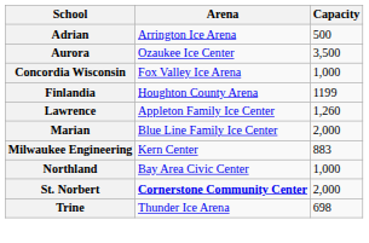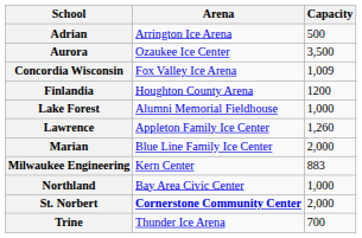 <table class="wikitable plainrowheaders">
 <tr>
 <th scope="col">School</th>
 <th scope="col">Arena</th>
 <th scope="col">Capacity</th>
 </tr>
 <tr>
 <th scope="row">Adrian</th>
 <td><a href='#'>Arrington Ice Arena</a></td>
 <td>500</td>
 </tr>
 <tr>
 <th scope="row">Aurora</th>
 <td><a href='#'>Ozaukee Ice Center</a></td>
 <td>3,500</td>
 </tr>
 <tr>
 <th scope="row">Concordia Wisconsin</th>
 <td><a href='#'>Fox Valley Ice Arena</a></td>
-<td>1,000</td>
+<td>1,009</td>
 </tr>
 <tr>
 <th scope="row">Finlandia</th>
 <td><a href='#'>Houghton County Arena</a></td>
-<td>1199</td>
+<td>1200</td>
+</tr>
+<tr>
+<th scope="row">Lake Forest</th>
+<td><a href='#'>Alumni Memorial Fieldhouse</a></td>
+<td>1,000</td>
 </tr>
 <tr>
 <th scope="row">Lawrence</th>
 <td><a href='#'>Appleton Family Ice Center</a></td>
 <td>1,260</td>
 </tr>
 <tr>
 <th scope="row">Marian</th>
 <td><a href='#'>Blue Line Family Ice Center</a></td>
 <td>2,000</td>
 </tr>
 <tr>
 <th scope="row">Milwaukee Engineering</th>
 <td><a href='#'>Kern Center</a></td>
 <td>883</td>
 </tr>
 <tr>
 <th scope="row">Northland</th>
 <td><a href='#'>Bay Area Civic Center</a></td>
 <td>1,000</td>
 </tr>
 <tr>
 <th scope="row">St. Norbert</th>
 <td><strong><a href='#'>Cornerstone Community Center</a></strong></td>
 <td>2,000</td>
 </tr>
 <tr>
 <th scope="row">Trine</th>
 <td><a href='#'>Thunder Ice Arena</a></td>
-<td>698</td>
+<td>700</td>
 </tr>
 </table>
